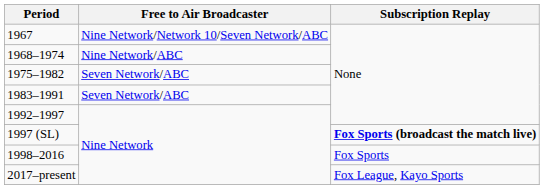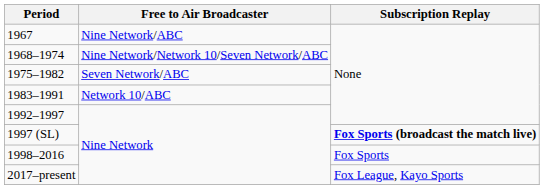 <table class="wikitable">
 <tr>
 <th>Period</th>
 <th>Free to Air Broadcaster</th>
 <th>Subscription Replay</th>
 </tr>
 <tr>
 <td>1967</td>
-<td><a href='#'>Nine Network</a>/<a href='#'>Network 10</a>/<a href='#'>Seven Network</a>/<a href='#'>ABC</a></td>
+<td><a href='#'>Nine Network</a>/<a href='#'>ABC</a></td>
 <td rowspan="5">None</td>
 </tr>
 <tr>
 <td>1968–1974</td>
-<td><a href='#'>Nine Network</a>/<a href='#'>ABC</a></td>
+<td><a href='#'>Nine Network</a>/<a href='#'>Network 10</a>/<a href='#'>Seven Network</a>/<a href='#'>ABC</a></td>
 </tr>
 <tr>
 <td>1975–1982</td>
 <td><a href='#'>Seven Network</a>/<a href='#'>ABC</a></td>
 </tr>
 <tr>
 <td>1983–1991</td>
-<td><a href='#'>Seven Network</a>/<a href='#'>ABC</a></td>
+<td><a href='#'>Network 10</a>/<a href='#'>ABC</a></td>
 </tr>
 <tr>
 <td>1992–1997</td>
 <td rowspan="4"><a href='#'>Nine Network</a></td>
 </tr>
 <tr>
 <td>1997 (SL)</td>
 <td><strong><a href='#'>Fox Sports</a> (broadcast the match live)</strong></td>
 </tr>
 <tr>
 <td>1998–2016</td>
 <td><a href='#'>Fox Sports</a></td>
 </tr>
 <tr>
 <td>2017–present</td>
 <td><a href='#'>Fox League</a>, <a href='#'>Kayo Sports</a></td>
 </tr>
 </table>
